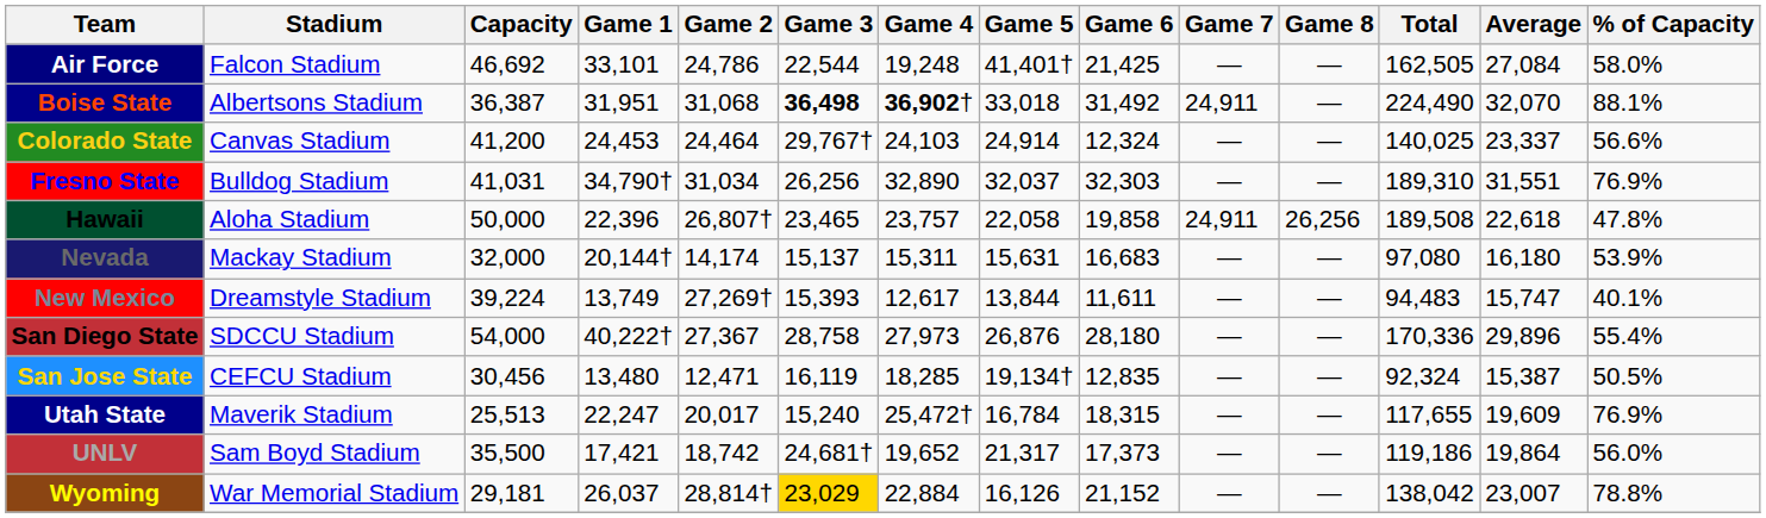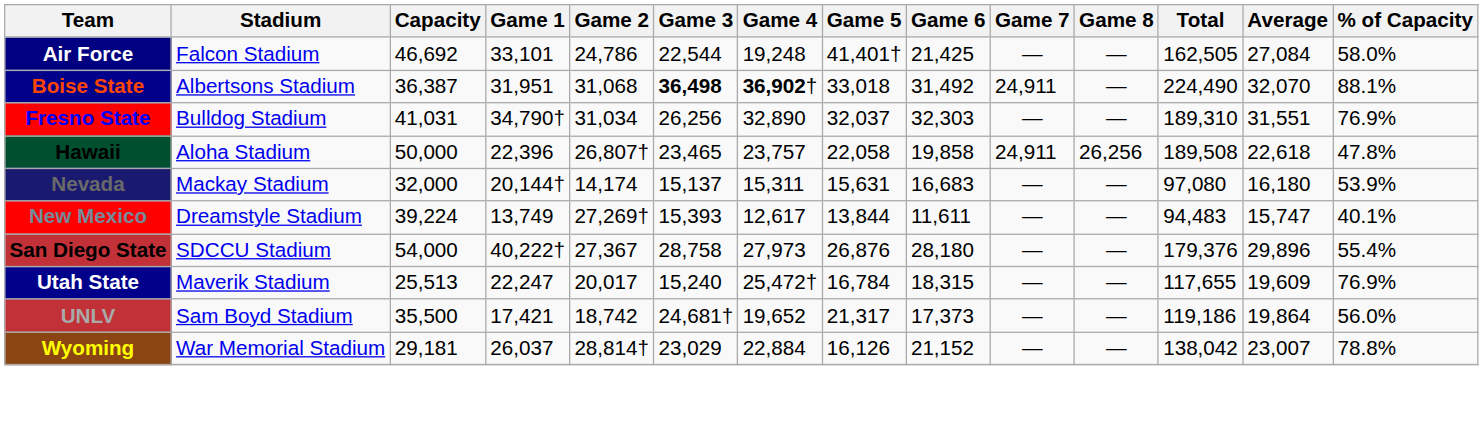 <table class="wikitable sortable">
 <tr>
 <th>Team</th>
 <th>Stadium</th>
 <th>Capacity</th>
 <th>Game 1</th>
 <th>Game 2</th>
 <th>Game 3</th>
 <th>Game 4</th>
 <th>Game 5</th>
 <th>Game 6</th>
 <th>Game 7</th>
 <th>Game 8</th>
 <th>Total</th>
 <th>Average</th>
 <th>% of Capacity</th>
 </tr>
 <tr>
 <th style="background:#000080; color:#FFFFFF;">Air Force</th>
 <td><a href='#'>Falcon Stadium</a></td>
 <td>46,692</td>
 <td>33,101</td>
 <td>24,786</td>
 <td>22,544</td>
 <td>19,248</td>
 <td>41,401†</td>
 <td>21,425</td>
 <td style="text-align:center;">—</td>
 <td style="text-align:center;">—</td>
 <td>162,505</td>
 <td>27,084</td>
 <td>58.0%</td>
 </tr>
 <tr>
 <th style="background:#00008B; color:#FF4500;">Boise State</th>
 <td><a href='#'>Albertsons Stadium</a></td>
 <td>36,387</td>
 <td>31,951</td>
 <td>31,068</td>
 <td><strong>36,498</strong></td>
 <td><strong>36,902</strong>†</td>
 <td>33,018</td>
 <td>31,492</td>
 <td>24,911</td>
 <td style="text-align:center;">—</td>
 <td>224,490</td>
 <td>32,070</td>
 <td>88.1%</td>
-</tr>
-<tr>
-<th style="background:#228B22; color:#FCD116;">Colorado State</th>
-<td><a href='#'>Canvas Stadium</a></td>
-<td>41,200</td>
-<td>24,453</td>
-<td>24,464</td>
-<td>29,767†</td>
-<td>24,103</td>
-<td>24,914</td>
-<td>12,324</td>
-<td style="text-align:center;">—</td>
-<td style="text-align:center;">—</td>
-<td>140,025</td>
-<td>23,337</td>
-<td>56.6%</td>
 </tr>
 <tr>
 <th style="background:#FF0000; color:#0000FF;">Fresno State</th>
 <td><a href='#'>Bulldog Stadium</a></td>
 <td>41,031</td>
 <td>34,790†</td>
 <td>31,034</td>
 <td>26,256</td>
 <td>32,890</td>
 <td>32,037</td>
 <td>32,303</td>
 <td style="text-align:center;">—</td>
 <td style="text-align:center;">—</td>
 <td>189,310</td>
 <td>31,551</td>
 <td>76.9%</td>
 </tr>
 <tr>
 <th style="background:#005030; color:#000000;">Hawaii</th>
 <td><a href='#'>Aloha Stadium</a></td>
 <td>50,000</td>
 <td>22,396</td>
 <td>26,807†</td>
 <td>23,465</td>
 <td>23,757</td>
 <td>22,058</td>
 <td>19,858</td>
 <td>24,911</td>
 <td>26,256</td>
 <td>189,508</td>
 <td>22,618</td>
 <td>47.8%</td>
 </tr>
 <tr>
 <th style="background:#191970; color:#696969;">Nevada</th>
 <td><a href='#'>Mackay Stadium</a></td>
 <td>32,000</td>
 <td>20,144†</td>
 <td>14,174</td>
 <td>15,137</td>
 <td>15,311</td>
 <td>15,631</td>
 <td>16,683</td>
 <td style="text-align:center;">—</td>
 <td style="text-align:center;">—</td>
 <td>97,080</td>
 <td>16,180</td>
 <td>53.9%</td>
 </tr>
 <tr>
 <th style="background:#FF0000; color:#778899;">New Mexico</th>
 <td><a href='#'>Dreamstyle Stadium</a></td>
 <td>39,224</td>
 <td>13,749</td>
 <td>27,269†</td>
 <td>15,393</td>
 <td>12,617</td>
 <td>13,844</td>
 <td>11,611</td>
 <td style="text-align:center;">—</td>
 <td style="text-align:center;">—</td>
 <td>94,483</td>
 <td>15,747</td>
 <td>40.1%</td>
 </tr>
 <tr>
 <th style="background:#C23038; color:#000000;">San Diego State</th>
 <td><a href='#'>SDCCU Stadium</a></td>
 <td>54,000</td>
 <td>40,222†</td>
 <td>27,367</td>
 <td>28,758</td>
 <td>27,973</td>
 <td>26,876</td>
 <td>28,180</td>
 <td style="text-align:center;">—</td>
 <td style="text-align:center;">—</td>
-<td>170,336</td>
+<td>179,376</td>
 <td>29,896</td>
 <td>55.4%</td>
-</tr>
-<tr>
-<th style="background:#1E90FF; color:#FFD700;">San Jose State</th>
-<td><a href='#'>CEFCU Stadium</a></td>
-<td>30,456</td>
-<td>13,480</td>
-<td>12,471</td>
-<td>16,119</td>
-<td>18,285</td>
-<td>19,134†</td>
-<td>12,835</td>
-<td style="text-align:center;">—</td>
-<td style="text-align:center;">—</td>
-<td>92,324</td>
-<td>15,387</td>
-<td>50.5%</td>
 </tr>
 <tr>
 <th style="background:#00008B; color:#FFFFFF;">Utah State</th>
 <td><a href='#'>Maverik Stadium</a></td>
 <td>25,513</td>
 <td>22,247</td>
 <td>20,017</td>
 <td>15,240</td>
 <td>25,472†</td>
 <td>16,784</td>
 <td>18,315</td>
 <td style="text-align:center;">—</td>
 <td style="text-align:center;">—</td>
 <td>117,655</td>
 <td>19,609</td>
 <td>76.9%</td>
 </tr>
 <tr>
 <th style="background:#C23038; color:#A9A9A9;">UNLV</th>
 <td><a href='#'>Sam Boyd Stadium</a></td>
 <td>35,500</td>
 <td>17,421</td>
 <td>18,742</td>
 <td>24,681†</td>
 <td>19,652</td>
 <td>21,317</td>
 <td>17,373</td>
 <td style="text-align:center;">—</td>
 <td style="text-align:center;">—</td>
 <td>119,186</td>
 <td>19,864</td>
 <td>56.0%</td>
 </tr>
 <tr>
 <th style="background:#8B4513; color:#FFFF00;">Wyoming</th>
 <td><a href='#'>War Memorial Stadium</a></td>
 <td>29,181</td>
 <td>26,037</td>
 <td>28,814†</td>
-<td style="background: gold;">23,029</td>
+<td>23,029</td>
 <td>22,884</td>
 <td>16,126</td>
 <td>21,152</td>
 <td style="text-align:center;">—</td>
 <td style="text-align:center;">—</td>
 <td>138,042</td>
 <td>23,007</td>
 <td>78.8%</td>
 </tr>
 <tr>
 </tr>
 </table>
